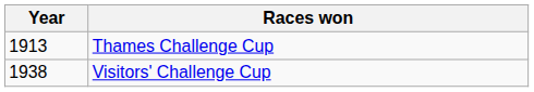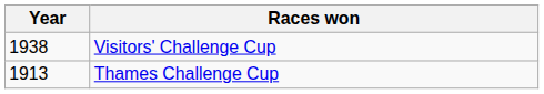 <table class="wikitable">
 <tr>
 <th width="70">Year</th>
 <th width="400">Races won</th>
 </tr>
 <tr>
+<td>1938</td>
+<td><a href='#'>Visitors' Challenge Cup</a></td>
+</tr>
+<tr>
 <td>1913</td>
 <td><a href='#'>Thames Challenge Cup</a></td>
 </tr>
-<tr>
-<td>1938</td>
-<td><a href='#'>Visitors' Challenge Cup</a></td>
-</tr>
 </table>
